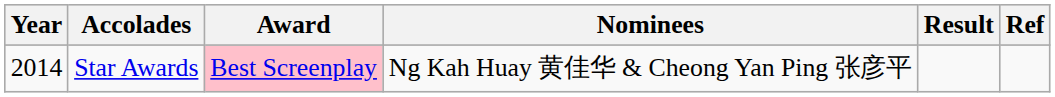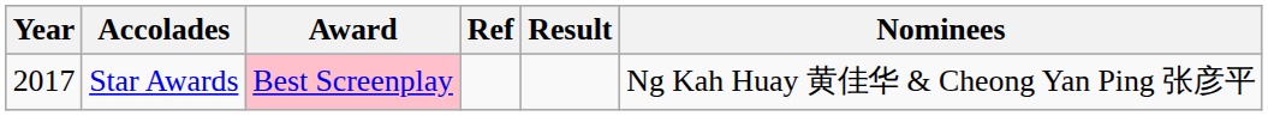 <table class="wikitable sortable">
 <tr>
 <th>Year</th>
 <th>Accolades</th>
 <th>Award</th>
+<th>Ref</th>
+<th>Result</th>
 <th>Nominees</th>
-<th>Result</th>
-<th>Ref</th>
 </tr>
 <tr>
-<td>2014</td>
+<td>2017</td>
 <td><a href='#'>Star Awards</a></td>
 <td style="background: pink;"><a href='#'>Best Screenplay</a></td>
-<td>Ng Kah Huay 黄佳华 & Cheong Yan Ping 张彦平</td>
 <td></td>
 <td></td>
+<td>Ng Kah Huay 黄佳华 & Cheong Yan Ping 张彦平</td>
 </tr>
 </table>
